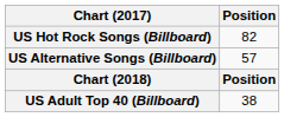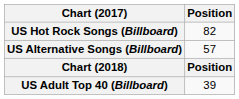 <table class="wikitable plainrowheaders sortable">
 <tr>
 <th>Chart (2017)</th>
 <th>Position</th>
 </tr>
 <tr>
 <th scope="row">US Hot Rock Songs (<em>Billboard</em>)</th>
 <td style="text-align:center;">82</td>
 </tr>
 <tr>
 <th scope="row">US Alternative Songs (<em>Billboard</em>)</th>
 <td style="text-align:center;">57</td>
 </tr>
 <tr>
 <th>Chart (2018)</th>
 <th>Position</th>
 </tr>
 <tr>
 <th scope="row">US Adult Top 40 (<em>Billboard</em>)</th>
-<td style="text-align:center;">38</td>
+<td style="text-align:center;">39</td>
 </tr>
 </table>
